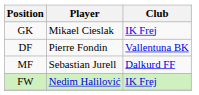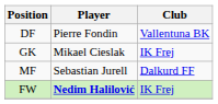 <table class="wikitable" style="text-align:center;float:left;margin-right:1em;">
 <tr>
 <th>Position</th>
 <th>Player</th>
 <th>Club</th>
 </tr>
 <tr>
+<td>DF</td>
+<td align="left"> Pierre Fondin</td>
+<td align="left"><a href='#'>Vallentuna BK</a></td>
+</tr>
+<tr>
 <td>GK</td>
 <td align="left"> Mikael Cieslak</td>
 <td align="left"><a href='#'>IK Frej</a></td>
-</tr>
-<tr>
-<td>DF</td>
-<td align="left"> Pierre Fondin</td>
-<td align="left"><a href='#'>Vallentuna BK</a></td>
 </tr>
 <tr>
 <td>MF</td>
 <td align="left"> Sebastian Jurell</td>
 <td align="left"><a href='#'>Dalkurd FF</a></td>
 </tr>
 <tr bgcolor=#D0F0C0>
 <td>FW</td>
-<td align="left"> <a href='#'>Nedim Halilović</a></td>
+<td align="left"><strong> <a href='#'>Nedim Halilović</a></strong></td>
 <td align="left"><a href='#'>IK Frej</a></td>
 </tr>
 <tr>
 </tr>
 </table>
